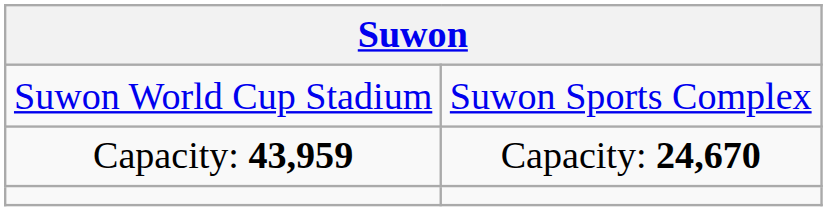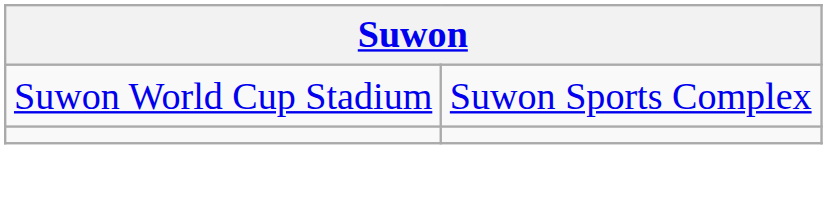 <table class="wikitable" style="text-align:center">
 <tr>
 <th colspan=2><a href='#'>Suwon</a></th>
 </tr>
 <tr>
 <td><a href='#'>Suwon World Cup Stadium</a></td>
 <td><a href='#'>Suwon Sports Complex</a></td>
 </tr>
 <tr>
-<td>Capacity: <strong>43,959</strong></td>
-<td>Capacity: <strong>24,670</strong></td>
-</tr>
-<tr>
 <td></td>
 <td></td>
 </tr>
 </table>
